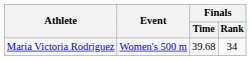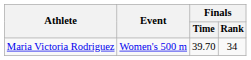 <table class="wikitable" style="font-size:90%;text-align:center;">
 <tr>
 <th rowspan=2>Athlete</th>
 <th rowspan=2>Event</th>
 <th colspan=2>Finals</th>
 </tr>
 <tr style="font-size:95%">
 <th>Time</th>
 <th>Rank</th>
 </tr>
 <tr>
 <td align=left><a href='#'>Maria Victoria Rodriguez</a></td>
 <td align=left><a href='#'>Women's 500 m</a></td>
-<td>39.68</td>
+<td>39.70</td>
 <td>34</td>
 </tr>
 </table>
